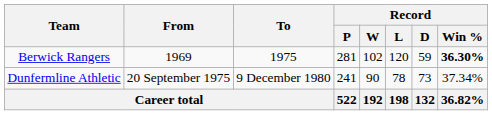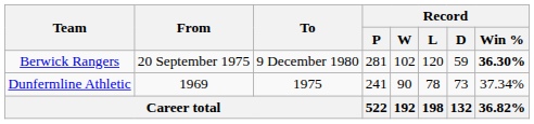 <table class="wikitable" style="text-align:center">
 <tr>
 <th rowspan="2">Team</th>
 <th rowspan="2">From</th>
 <th rowspan="2">To</th>
 <th colspan="5">Record</th>
 </tr>
 <tr>
 <th>P</th>
 <th>W</th>
 <th>L</th>
 <th>D</th>
 <th>Win %</th>
 </tr>
 <tr>
 <td><a href='#'>Berwick Rangers</a></td>
-<td>1969</td>
-<td>1975</td>
+<td>20 September 1975</td>
+<td>9 December 1980</td>
 <td>281</td>
 <td>102</td>
 <td>120</td>
 <td>59</td>
 <td><strong>36.30%</strong></td>
 </tr>
 <tr>
 <td><a href='#'>Dunfermline Athletic</a></td>
-<td>20 September 1975</td>
-<td>9 December 1980</td>
+<td>1969</td>
+<td>1975</td>
 <td>241</td>
 <td>90</td>
 <td>78</td>
 <td>73</td>
 <td>37.34%</td>
 </tr>
 <tr>
 <th colspan="3">Career total</th>
 <th>522</th>
 <th>192</th>
 <th>198</th>
 <th>132</th>
 <th>36.82%</th>
 </tr>
 </table>
